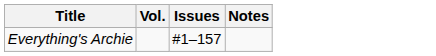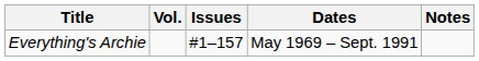 <table class="wikitable sortable">
 <tr>
 <th>Title</th>
 <th>Vol.</th>
 <th>Issues</th>
+<th>Dates</th>
 <th>Notes</th>
 </tr>
 <tr>
 <td><em>Everything's Archie</em></td>
 <td></td>
 <td>#1–157</td>
+<td>May 1969 – Sept. 1991</td>
 <td></td>
 </tr>
 </table>
